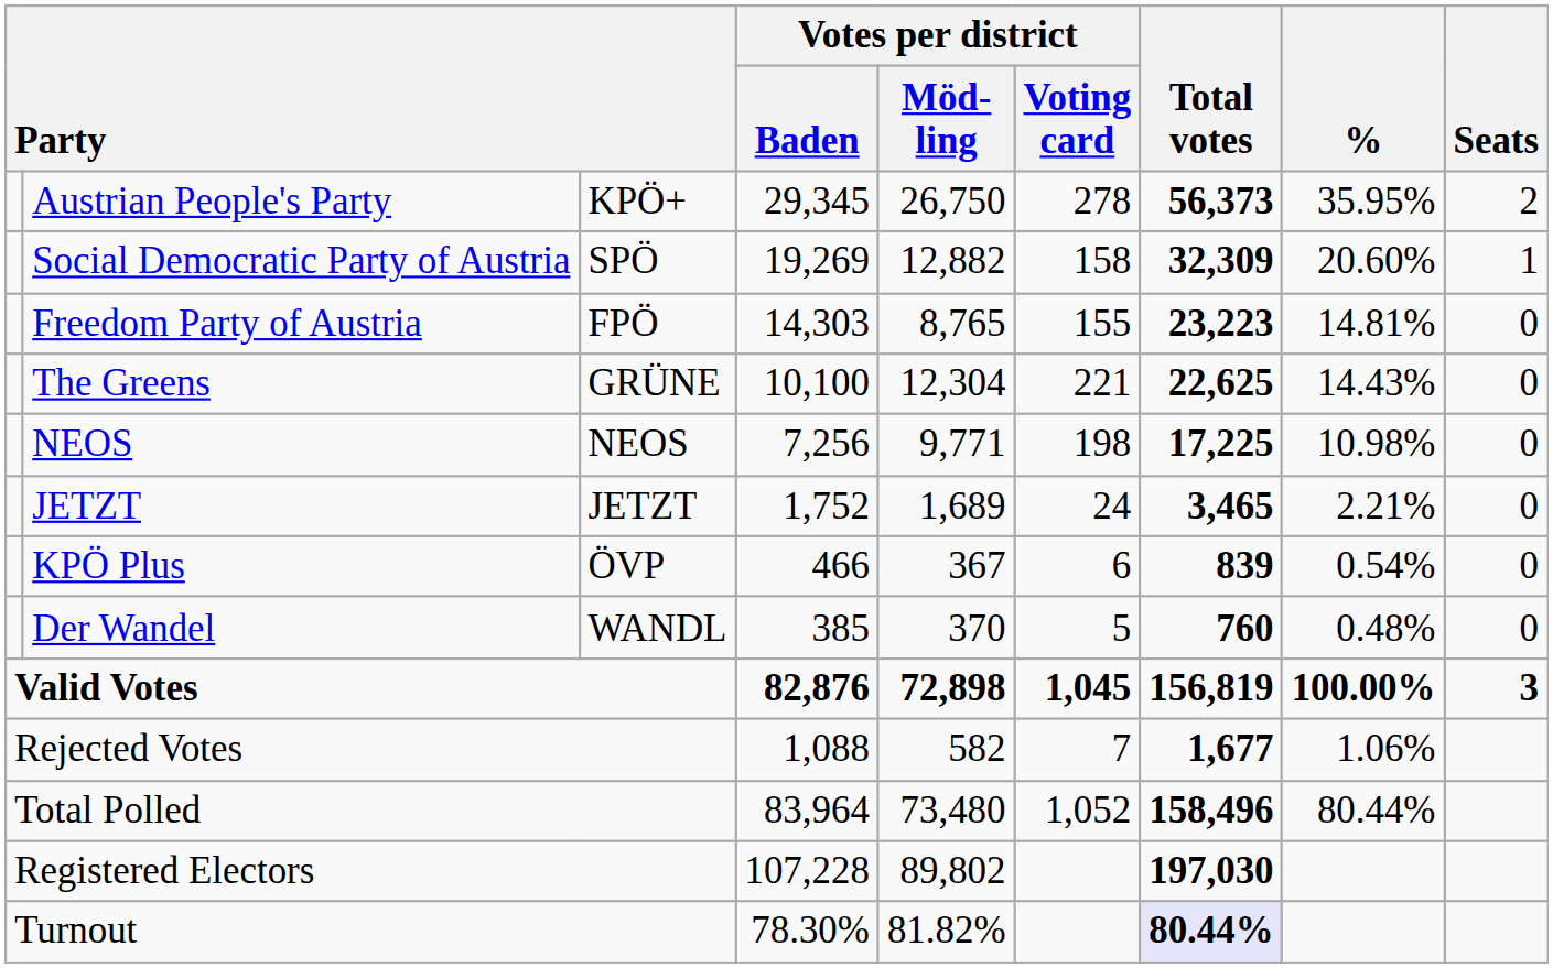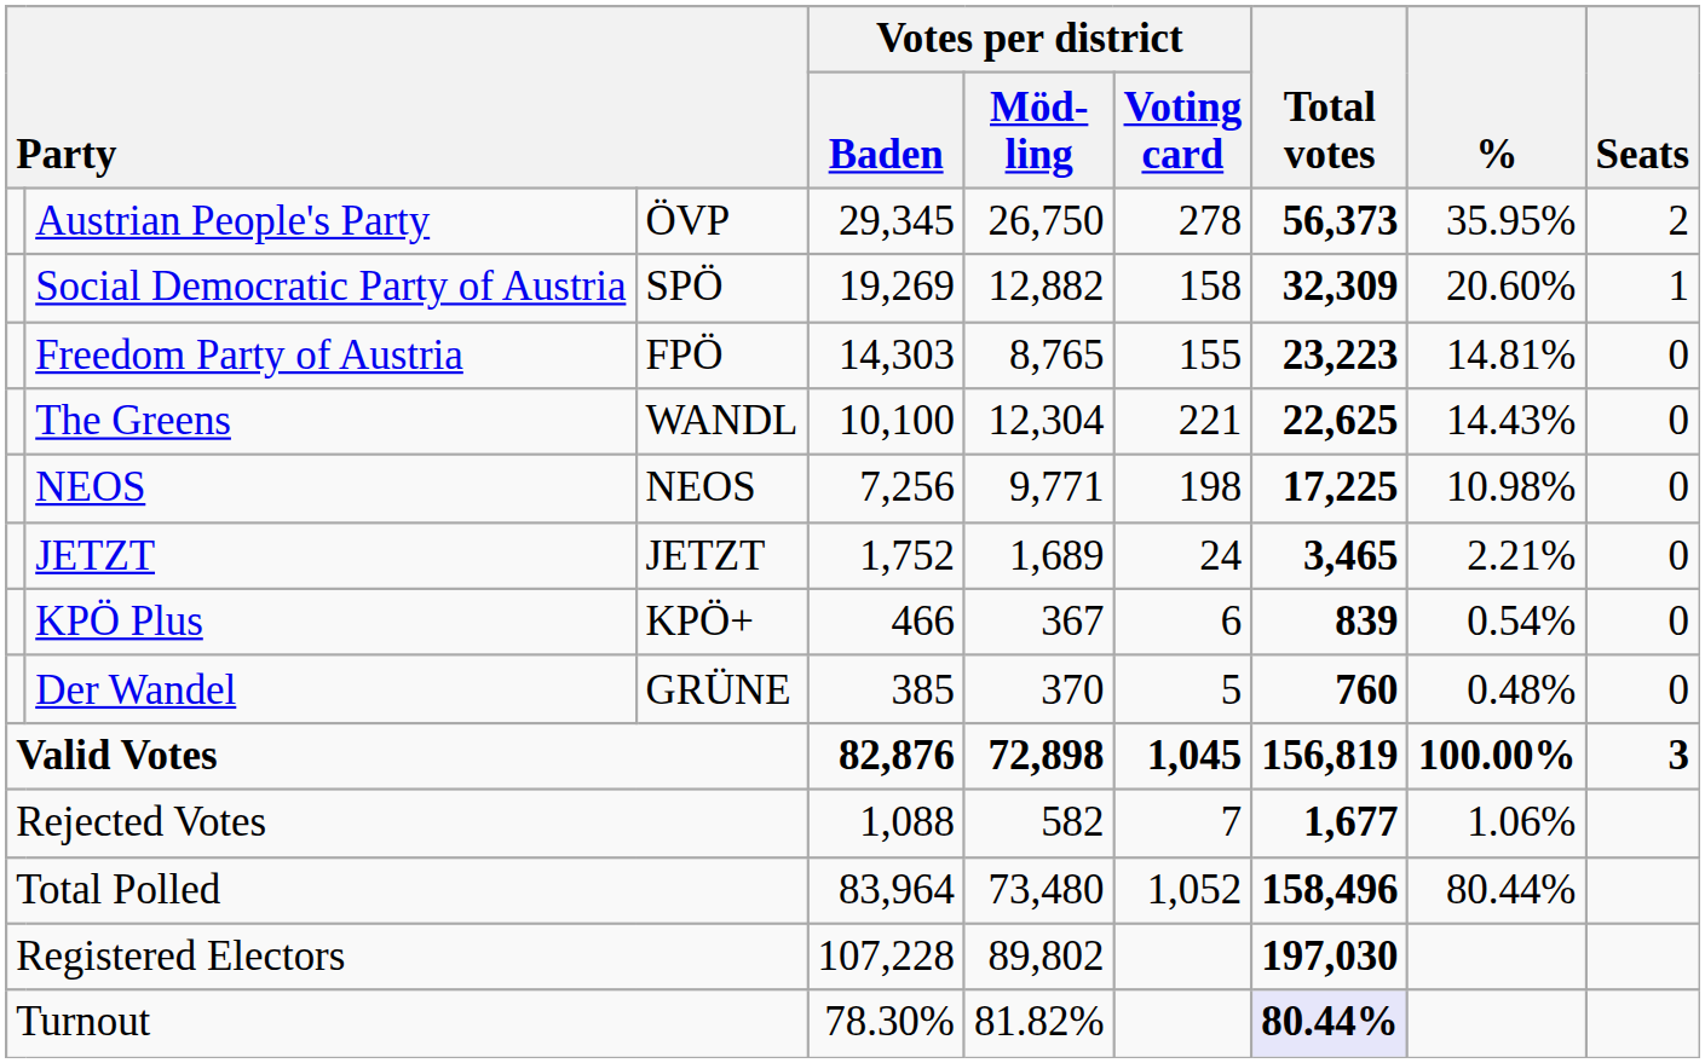 <table class="wikitable" border="1" style="text-align:right;">
 <tr>
 <th style="text-align:left;" valign=bottom rowspan=2 colspan=3>Party</th>
 <th colspan=3>Votes per district</th>
 <th align=center valign=bottom rowspan=2 width="50">Total<br>votes</th>
 <th align=center valign=bottom rowspan=2 width="50">%</th>
 <th align=center valign=bottom rowspan=2>Seats</th>
 </tr>
 <tr>
 <th align=center valign=bottom width="50"><a href='#'>Baden</a></th>
 <th align=center valign=bottom width="50"><a href='#'>Möd-<br>ling</a></th>
 <th align=center valign=bottom width="50"><a href='#'>Voting<br>card</a></th>
 </tr>
 <tr>
 <td></td>
 <td align=left><a href='#'>Austrian People's Party</a></td>
-<td align=left>KPÖ+</td>
+<td align=left>ÖVP</td>
 <td>29,345</td>
 <td>26,750</td>
 <td>278</td>
 <td><strong>56,373</strong></td>
 <td>35.95%</td>
 <td>2</td>
 </tr>
 <tr>
 <td></td>
 <td align=left style="white-space: nowrap;"><a href='#'>Social Democratic Party of Austria</a></td>
 <td align=left>SPÖ</td>
 <td>19,269</td>
 <td>12,882</td>
 <td>158</td>
 <td><strong>32,309</strong></td>
 <td>20.60%</td>
 <td>1</td>
 </tr>
 <tr>
 <td></td>
 <td align=left><a href='#'>Freedom Party of Austria</a></td>
 <td align=left>FPÖ</td>
 <td>14,303</td>
 <td>8,765</td>
 <td>155</td>
 <td><strong>23,223</strong></td>
 <td>14.81%</td>
 <td>0</td>
 </tr>
 <tr>
 <td></td>
 <td align=left><a href='#'>The Greens</a></td>
-<td align=left>GRÜNE</td>
+<td align=left>WANDL</td>
 <td>10,100</td>
 <td>12,304</td>
 <td>221</td>
 <td><strong>22,625</strong></td>
 <td>14.43%</td>
 <td>0</td>
 </tr>
 <tr>
 <td></td>
 <td align=left><a href='#'>NEOS</a></td>
 <td align=left>NEOS</td>
 <td>7,256</td>
 <td>9,771</td>
 <td>198</td>
 <td><strong>17,225</strong></td>
 <td>10.98%</td>
 <td>0</td>
 </tr>
 <tr>
 <td></td>
 <td align=left><a href='#'>JETZT</a></td>
 <td align=left>JETZT</td>
 <td>1,752</td>
 <td>1,689</td>
 <td>24</td>
 <td><strong>3,465</strong></td>
 <td>2.21%</td>
 <td>0</td>
 </tr>
 <tr>
 <td></td>
 <td align=left><a href='#'>KPÖ Plus</a></td>
-<td align=left>ÖVP</td>
+<td align=left>KPÖ+</td>
 <td>466</td>
 <td>367</td>
 <td>6</td>
 <td><strong>839</strong></td>
 <td>0.54%</td>
 <td>0</td>
 </tr>
 <tr>
 <td></td>
 <td align=left><a href='#'>Der Wandel</a></td>
-<td align=left>WANDL</td>
+<td align=left>GRÜNE</td>
 <td>385</td>
 <td>370</td>
 <td>5</td>
 <td><strong>760</strong></td>
 <td>0.48%</td>
 <td>0</td>
 </tr>
 <tr style="font-weight:bold">
 <td align=left colspan=3>Valid Votes</td>
 <td>82,876</td>
 <td>72,898</td>
 <td>1,045</td>
 <td>156,819</td>
 <td>100.00%</td>
 <td>3</td>
 </tr>
 <tr>
 <td align=left colspan=3>Rejected Votes</td>
 <td>1,088</td>
 <td>582</td>
 <td>7</td>
 <td><strong>1,677</strong></td>
 <td>1.06%</td>
 <td></td>
 </tr>
 <tr>
 <td align=left colspan=3>Total Polled</td>
 <td>83,964</td>
 <td>73,480</td>
 <td>1,052</td>
 <td><strong>158,496</strong></td>
 <td>80.44%</td>
 <td></td>
 </tr>
 <tr>
 <td align=left colspan=3>Registered Electors</td>
 <td>107,228</td>
 <td>89,802</td>
 <td></td>
 <td><strong>197,030</strong></td>
 <td></td>
 <td></td>
 </tr>
 <tr>
 <td align=left colspan=3>Turnout</td>
 <td>78.30%</td>
 <td>81.82%</td>
 <td></td>
 <td style="background: lavender;"><strong>80.44%</strong></td>
 <td></td>
 <td></td>
 </tr>
 </table>
